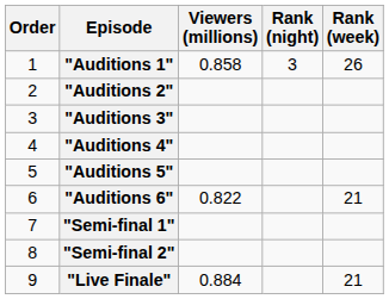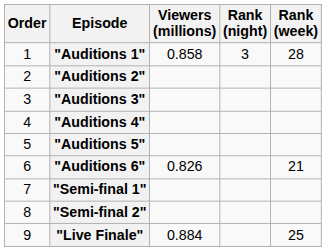 <table class="wikitable plainrowheaders sortable" style="text-align:center;">
 <tr>
 <th scope="col">Order</th>
 <th scope="col">Episode</th>
 <th scope="col">Viewers<br>(millions)</th>
 <th scope="col">Rank<br>(night)</th>
 <th scope="col">Rank<br>(week)</th>
 </tr>
 <tr>
 <td>1</td>
 <th scope="row" align=left>"Auditions 1"</th>
 <td>0.858</td>
 <td>3</td>
-<td>26</td>
+<td>28</td>
 </tr>
 <tr>
 <td>2</td>
 <th scope="row" align=left>"Auditions 2"</th>
 <td></td>
 <td></td>
 <td></td>
 </tr>
 <tr>
 <td>3</td>
 <th scope="row" align=left>"Auditions 3"</th>
 <td></td>
 <td></td>
 <td></td>
 </tr>
 <tr>
 <td>4</td>
 <th scope="row" align=left>"Auditions 4"</th>
 <td></td>
 <td></td>
 <td></td>
 </tr>
 <tr>
 <td>5</td>
 <th scope="row" align=left>"Auditions 5"</th>
 <td></td>
 <td></td>
 <td></td>
 </tr>
 <tr>
 <td>6</td>
 <th scope="row" align=left>"Auditions 6"</th>
-<td>0.822</td>
+<td>0.826</td>
 <td></td>
 <td>21</td>
 </tr>
 <tr>
 <td>7</td>
 <th scope="row" align=left>"Semi-final 1"</th>
 <td></td>
 <td></td>
 <td></td>
 </tr>
 <tr>
 <td>8</td>
 <th scope="row" align=left>"Semi-final 2"</th>
 <td></td>
 <td></td>
 <td></td>
 </tr>
 <tr>
 <td>9</td>
 <th scope="row" align=left>"Live Finale"</th>
 <td>0.884</td>
 <td></td>
-<td>21</td>
+<td>25</td>
 </tr>
 </table>
